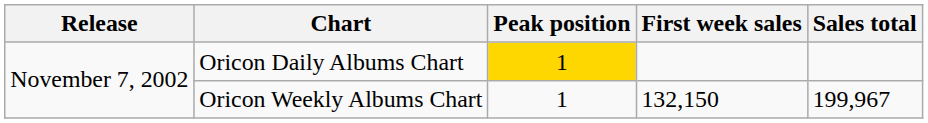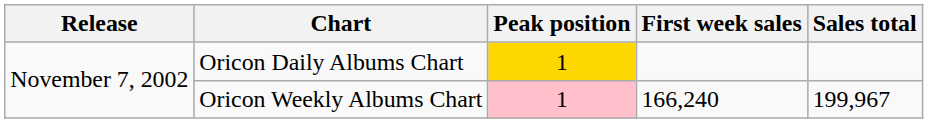 <table class="wikitable">
 <tr>
 <th>Release</th>
 <th>Chart</th>
 <th>Peak position</th>
 <th>First week sales</th>
 <th>Sales total</th>
 </tr>
 <tr>
 <td rowspan="2">November 7, 2002</td>
 <td>Oricon Daily Albums Chart</td>
 <td align="center" style="background: gold;">1</td>
 <td></td>
 <td></td>
 </tr>
 <tr>
 <td>Oricon Weekly Albums Chart</td>
-<td align="center">1</td>
-<td>132,150</td>
+<td align="center" style="background: pink;">1</td>
+<td>166,240</td>
 <td>199,967</td>
 </tr>
 </table>
